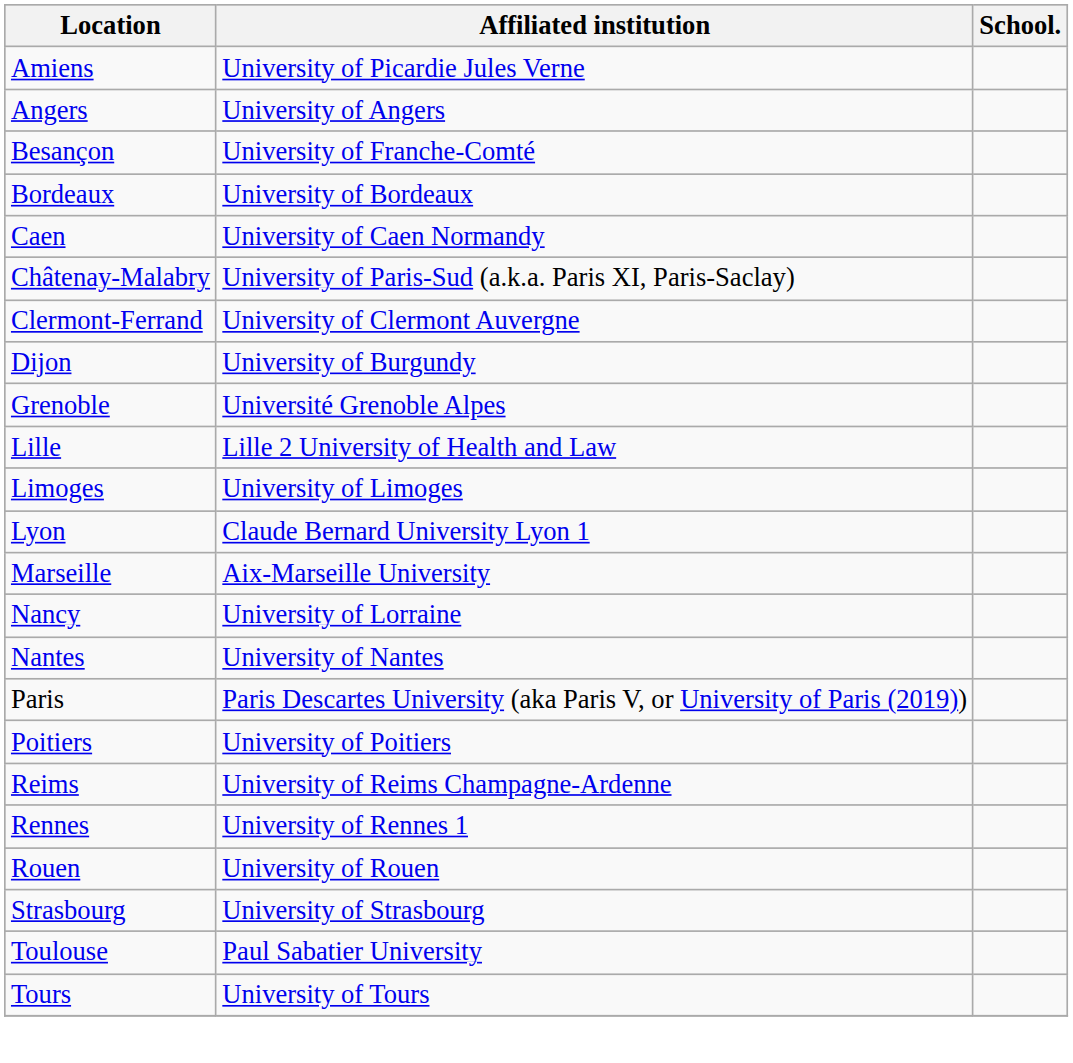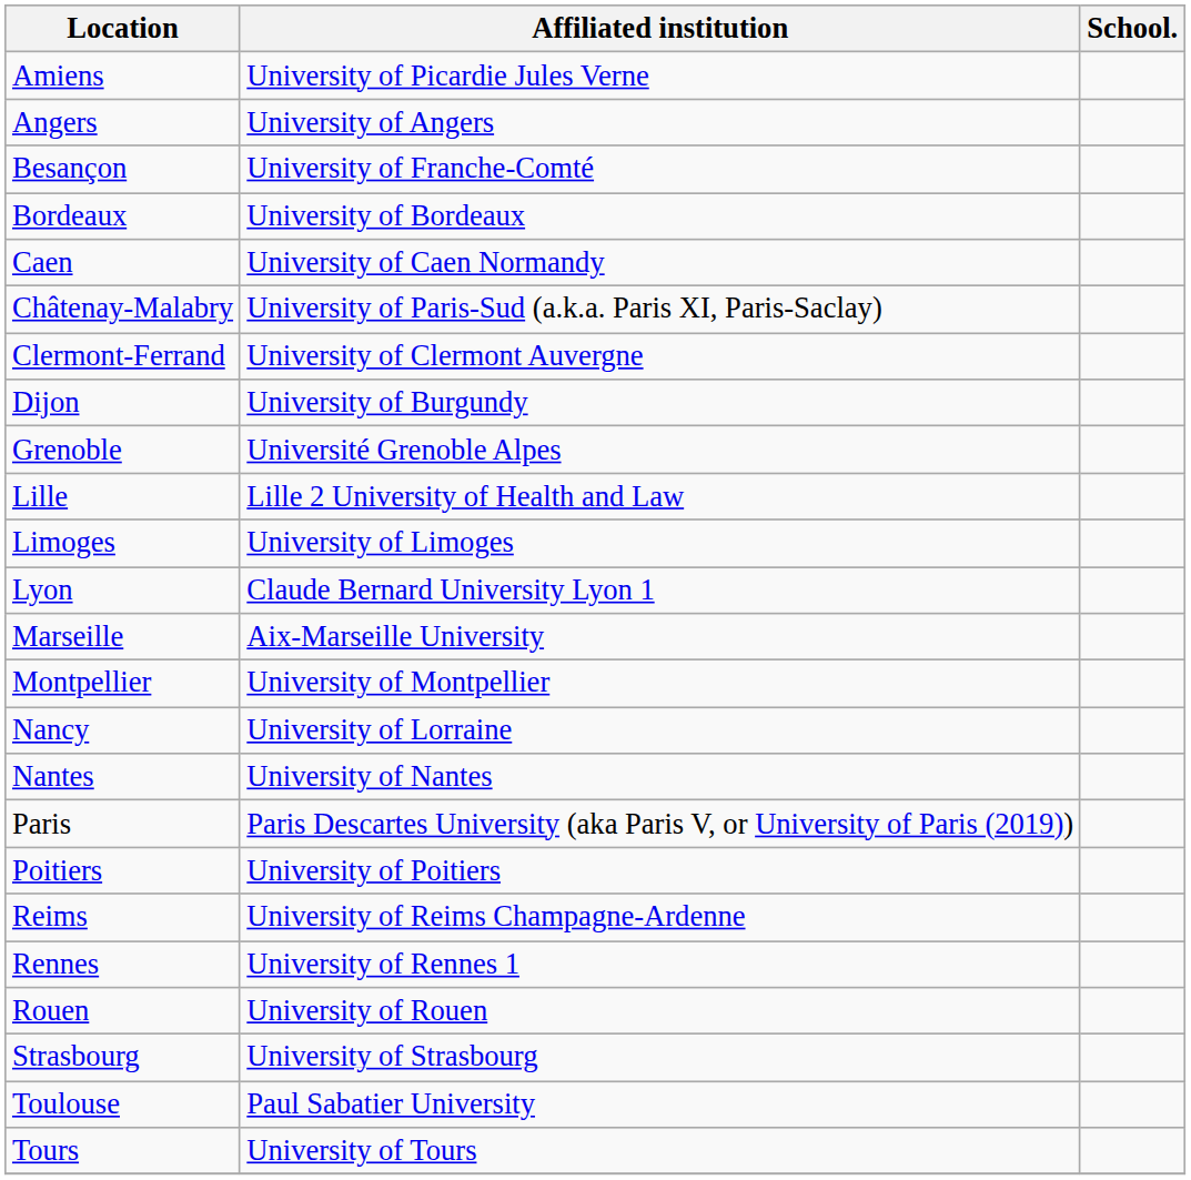 <table class="wikitable sortable">
 <tr>
 <th>Location</th>
 <th>Affiliated institution</th>
 <th>School.</th>
 </tr>
 <tr>
 <td><a href='#'>Amiens</a></td>
 <td><a href='#'>University of Picardie Jules Verne</a></td>
 <td></td>
 </tr>
 <tr>
 <td><a href='#'>Angers</a></td>
 <td><a href='#'>University of Angers</a></td>
 <td></td>
 </tr>
 <tr>
 <td><a href='#'>Besançon</a></td>
 <td><a href='#'>University of Franche-Comté</a></td>
 <td></td>
 </tr>
 <tr>
 <td><a href='#'>Bordeaux</a></td>
 <td><a href='#'>University of Bordeaux</a></td>
 <td></td>
 </tr>
 <tr>
 <td><a href='#'>Caen</a></td>
 <td><a href='#'>University of Caen Normandy</a></td>
 <td></td>
 </tr>
 <tr>
 <td><a href='#'>Châtenay-Malabry</a></td>
 <td><a href='#'>University of Paris-Sud</a> (a.k.a. Paris XI, Paris-Saclay)</td>
 <td></td>
 </tr>
 <tr>
 <td><a href='#'>Clermont-Ferrand</a></td>
 <td><a href='#'>University of Clermont Auvergne</a></td>
 <td></td>
 </tr>
 <tr>
 <td><a href='#'>Dijon</a></td>
 <td><a href='#'>University of Burgundy</a></td>
 <td></td>
 </tr>
 <tr>
 <td><a href='#'>Grenoble</a></td>
 <td><a href='#'>Université Grenoble Alpes</a></td>
 <td></td>
 </tr>
 <tr>
 <td><a href='#'>Lille</a></td>
 <td><a href='#'>Lille 2 University of Health and Law</a></td>
 <td></td>
 </tr>
 <tr>
 <td><a href='#'>Limoges</a></td>
 <td><a href='#'>University of Limoges</a></td>
 <td></td>
 </tr>
 <tr>
 <td><a href='#'>Lyon</a></td>
 <td><a href='#'>Claude Bernard University Lyon 1</a></td>
 <td></td>
 </tr>
 <tr>
 <td><a href='#'>Marseille</a></td>
 <td><a href='#'>Aix-Marseille University</a></td>
 <td></td>
 </tr>
 <tr>
+<td><a href='#'>Montpellier</a></td>
+<td><a href='#'>University of Montpellier</a></td>
+<td></td>
+</tr>
+<tr>
 <td><a href='#'>Nancy</a></td>
 <td><a href='#'>University of Lorraine</a></td>
 <td></td>
 </tr>
 <tr>
 <td><a href='#'>Nantes</a></td>
 <td><a href='#'>University of Nantes</a></td>
 <td></td>
 </tr>
 <tr>
 <td>Paris</td>
 <td><a href='#'>Paris Descartes University</a> (aka Paris V, or <a href='#'>University of Paris (2019)</a>)</td>
 <td></td>
 </tr>
 <tr>
 <td><a href='#'>Poitiers</a></td>
 <td><a href='#'>University of Poitiers</a></td>
 <td></td>
 </tr>
 <tr>
 <td><a href='#'>Reims</a></td>
 <td><a href='#'>University of Reims Champagne-Ardenne</a></td>
 <td></td>
 </tr>
 <tr>
 <td><a href='#'>Rennes</a></td>
 <td><a href='#'>University of Rennes 1</a></td>
 <td></td>
 </tr>
 <tr>
 <td><a href='#'>Rouen</a></td>
 <td><a href='#'>University of Rouen</a></td>
 <td></td>
 </tr>
 <tr>
 <td><a href='#'>Strasbourg</a></td>
 <td><a href='#'>University of Strasbourg</a></td>
 <td></td>
 </tr>
 <tr>
 <td><a href='#'>Toulouse</a></td>
 <td><a href='#'>Paul Sabatier University</a></td>
 <td></td>
 </tr>
 <tr>
 <td><a href='#'>Tours</a></td>
 <td><a href='#'>University of Tours</a></td>
 <td></td>
 </tr>
 <tr>
 </tr>
 </table>
